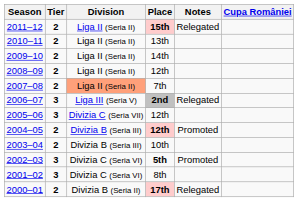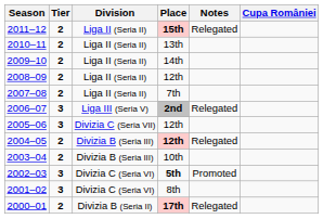 <table class="wikitable" style="text-align:center; font-size:90%">
 <tr>
 <th>Season</th>
 <th>Tier</th>
 <th>Division</th>
 <th>Place</th>
 <th>Notes</th>
 <th><a href='#'>Cupa României</a></th>
 </tr>
 <tr>
 <td><a href='#'>2011–12</a></td>
 <td><strong>2</strong></td>
 <td><a href='#'>Liga II</a> <small>(Seria II)</small></td>
 <td align=center bgcolor=#FFCCCC><strong>15th</strong></td>
 <td>Relegated</td>
 <td></td>
 </tr>
 <tr>
 <td><a href='#'>2010–11</a></td>
 <td><strong>2</strong></td>
 <td>Liga II <small>(Seria II)</small></td>
 <td>13th</td>
 <td></td>
 <td></td>
 </tr>
 <tr>
 <td><a href='#'>2009–10</a></td>
 <td><strong>2</strong></td>
 <td>Liga II <small>(Seria II)</small></td>
 <td>14th</td>
 <td></td>
 <td></td>
 </tr>
 <tr>
 <td><a href='#'>2008–09</a></td>
 <td><strong>2</strong></td>
 <td>Liga II <small>(Seria II)</small></td>
 <td>12th</td>
 <td></td>
 <td></td>
 </tr>
 <tr>
 <td><a href='#'>2007–08</a></td>
 <td><strong>2</strong></td>
-<td style="background: lightsalmon;">Liga II <small>(Seria II)</small></td>
+<td>Liga II <small>(Seria II)</small></td>
 <td>7th</td>
 <td></td>
 <td></td>
 </tr>
 <tr>
 <td><a href='#'>2006–07</a></td>
 <td><strong>3</strong></td>
 <td><a href='#'>Liga III</a> <small>(Seria V)</small></td>
 <td align=center bgcolor=silver><strong>2nd</strong></td>
 <td>Relegated</td>
 <td></td>
 </tr>
 <tr>
 <td><a href='#'>2005–06</a></td>
 <td><strong>3</strong></td>
 <td><a href='#'>Divizia C</a> <small>(Seria VII)</small></td>
 <td>12th</td>
 <td></td>
 <td></td>
 </tr>
 <tr>
 <td><a href='#'>2004–05</a></td>
 <td><strong>2</strong></td>
 <td><a href='#'>Divizia B</a> <small>(Seria III)</small></td>
 <td align=center bgcolor=#FFCCCC><strong>12th</strong></td>
-<td>Promoted</td>
+<td>Relegated</td>
 <td></td>
 </tr>
 <tr>
 <td><a href='#'>2003–04</a></td>
 <td><strong>2</strong></td>
 <td>Divizia B <small>(Seria III)</small></td>
 <td align=center bgcolor=>10th</td>
 <td></td>
 <td></td>
 </tr>
 <tr>
 <td><a href='#'>2002–03</a></td>
 <td><strong>3</strong></td>
 <td>Divizia C <small>(Seria VI)</small></td>
 <td align=center bgcolor=><strong>5th</strong></td>
 <td>Promoted</td>
 <td></td>
 </tr>
 <tr>
 <td><a href='#'>2001–02</a></td>
 <td><strong>3</strong></td>
 <td>Divizia C <small>(Seria VI)</small></td>
 <td align=center bgcolor=>8th</td>
 <td></td>
 <td></td>
 </tr>
 <tr>
 <td><a href='#'>2000–01</a></td>
 <td><strong>2</strong></td>
 <td>Divizia B <small>(Seria II)</small></td>
 <td align=center bgcolor=#FFCCCC><strong>17th</strong></td>
 <td>Relegated</td>
 <td></td>
 </tr>
 </table>
